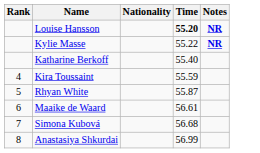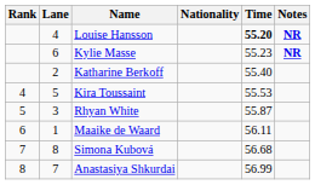 <table class="wikitable sortable" style="text-align:center">
 <tr>
 <th>Rank</th>
+<th>Lane</th>
 <th>Name</th>
 <th>Nationality</th>
 <th>Time</th>
 <th>Notes</th>
 </tr>
 <tr>
 <td></td>
+<td>4</td>
 <td align=left><a href='#'>Louise Hansson</a></td>
 <td align=left></td>
 <td><strong>55.20</strong></td>
 <td><strong><a href='#'>NR</a></strong></td>
 </tr>
 <tr>
 <td></td>
+<td>6</td>
 <td align=left><a href='#'>Kylie Masse</a></td>
 <td align=left></td>
-<td>55.22</td>
+<td>55.23</td>
 <td><strong><a href='#'>NR</a></strong></td>
 </tr>
 <tr>
 <td></td>
+<td>2</td>
 <td align=left><a href='#'>Katharine Berkoff</a></td>
 <td align=left></td>
 <td>55.40</td>
 <td></td>
 </tr>
 <tr>
 <td>4</td>
+<td>5</td>
 <td align=left><a href='#'>Kira Toussaint</a></td>
 <td align=left></td>
-<td>55.59</td>
+<td>55.53</td>
 <td></td>
 </tr>
 <tr>
 <td>5</td>
+<td>3</td>
 <td align=left><a href='#'>Rhyan White</a></td>
 <td align=left></td>
 <td>55.87</td>
 <td></td>
 </tr>
 <tr>
 <td>6</td>
+<td>1</td>
 <td align=left><a href='#'>Maaike de Waard</a></td>
 <td align=left></td>
-<td>56.61</td>
+<td>56.11</td>
 <td></td>
 </tr>
 <tr>
 <td>7</td>
+<td>8</td>
 <td align=left><a href='#'>Simona Kubová</a></td>
 <td align=left></td>
 <td>56.68</td>
 <td></td>
 </tr>
 <tr>
 <td>8</td>
+<td>7</td>
 <td align=left><a href='#'>Anastasiya Shkurdai</a></td>
 <td align=left></td>
 <td>56.99</td>
 <td></td>
 </tr>
 </table>
